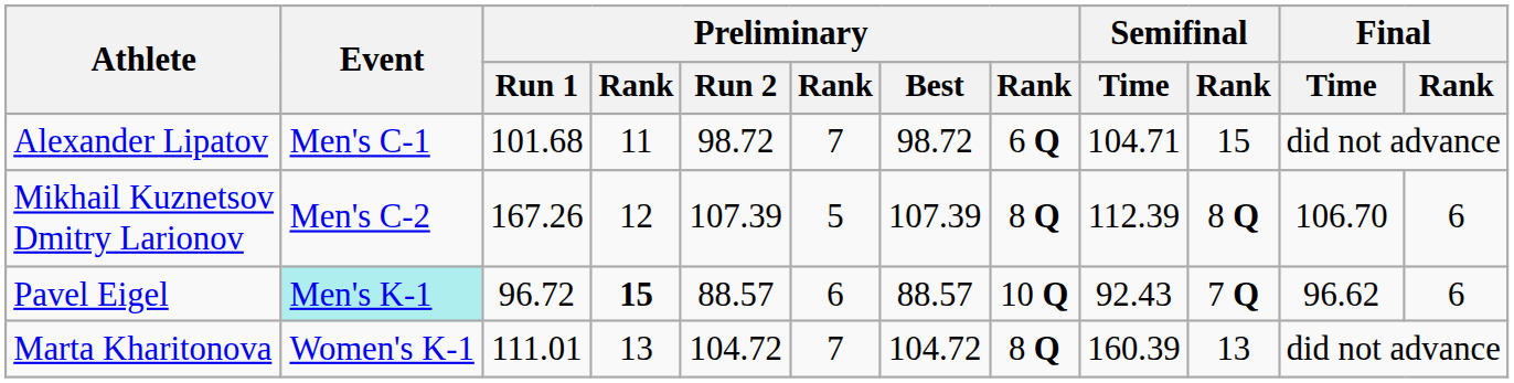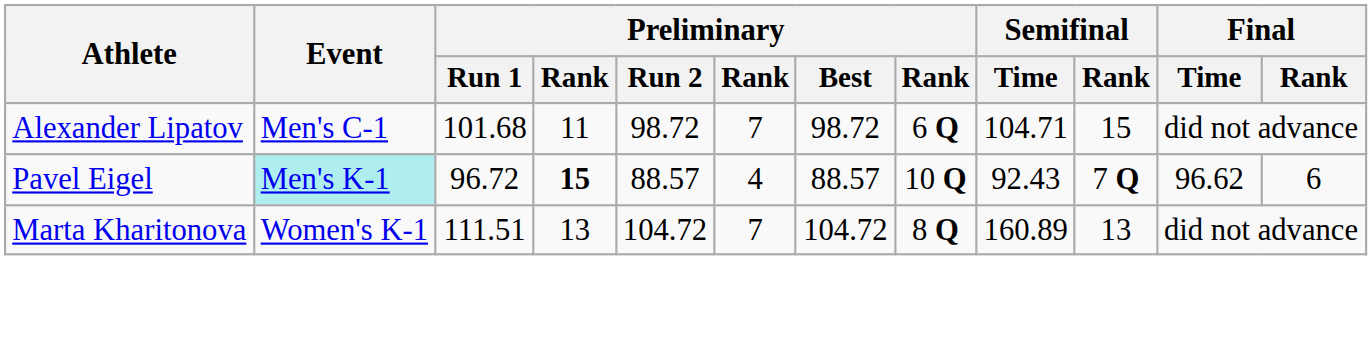 <table class="wikitable" style="font-size:90%">
 <tr>
 <th rowspan=2>Athlete</th>
 <th rowspan=2>Event</th>
 <th colspan=6>Preliminary</th>
 <th colspan=2>Semifinal</th>
 <th colspan=2>Final</th>
 </tr>
 <tr style="font-size:95%">
 <th>Run 1</th>
 <th>Rank</th>
 <th>Run 2</th>
 <th>Rank</th>
 <th>Best</th>
 <th>Rank</th>
 <th>Time</th>
 <th>Rank</th>
 <th>Time</th>
 <th>Rank</th>
 </tr>
 <tr align=center>
 <td align=left><a href='#'>Alexander Lipatov</a></td>
 <td align=left><a href='#'>Men's C-1</a></td>
 <td>101.68</td>
 <td>11</td>
 <td>98.72</td>
 <td>7</td>
 <td>98.72</td>
 <td>6 <strong>Q</strong></td>
 <td>104.71</td>
 <td>15</td>
 <td colspan=2>did not advance</td>
 </tr>
 <tr align=center>
-<td align=left><a href='#'>Mikhail Kuznetsov</a><br><a href='#'>Dmitry Larionov</a></td>
-<td align=left><a href='#'>Men's C-2</a></td>
-<td>167.26</td>
-<td>12</td>
-<td>107.39</td>
-<td>5</td>
-<td>107.39</td>
-<td>8 <strong>Q</strong></td>
-<td>112.39</td>
-<td>8 <strong>Q</strong></td>
-<td>106.70</td>
-<td>6</td>
-</tr>
-<tr align=center>
 <td align=left><a href='#'>Pavel Eigel</a></td>
 <td align=left style="background: paleturquoise;"><a href='#'>Men's K-1</a></td>
 <td>96.72</td>
 <td><strong>15</strong></td>
 <td>88.57</td>
-<td>6</td>
+<td>4</td>
 <td>88.57</td>
 <td>10 <strong>Q</strong></td>
 <td>92.43</td>
 <td>7 <strong>Q</strong></td>
 <td>96.62</td>
 <td>6</td>
 </tr>
 <tr align=center>
 <td align=left><a href='#'>Marta Kharitonova</a></td>
 <td align=left><a href='#'>Women's K-1</a></td>
-<td>111.01</td>
+<td>111.51</td>
 <td>13</td>
 <td>104.72</td>
 <td>7</td>
 <td>104.72</td>
 <td>8 <strong>Q</strong></td>
-<td>160.39</td>
+<td>160.89</td>
 <td>13</td>
 <td colspan=2>did not advance</td>
 </tr>
 </table>
